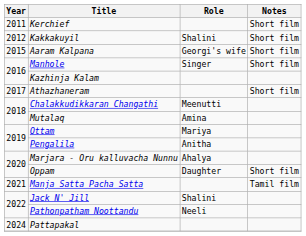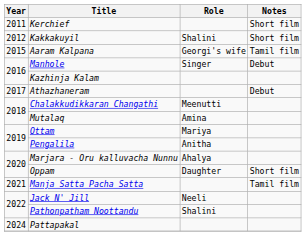 <table class="wikitable sortable">
 <tr>
 <th>Year</th>
 <th>Title</th>
 <th>Role</th>
 <th class="unsortable">Notes</th>
 </tr>
 <tr>
 <td>2011</td>
 <td><em>Kerchief</em></td>
 <td></td>
 <td>Short film</td>
 </tr>
 <tr>
 <td>2012</td>
 <td><em>Kakkakuyil</em></td>
 <td>Shalini</td>
 <td>Short film</td>
 </tr>
 <tr>
 <td>2015</td>
 <td><em>Aaram Kalpana</em></td>
 <td>Georgi's wife</td>
-<td>Short film</td>
+<td>Tamil film</td>
 </tr>
 <tr>
 <td rowspan=2>2016</td>
 <td><em><a href='#'>Manhole</a></em></td>
 <td>Singer</td>
-<td>Short film</td>
+<td>Debut</td>
 </tr>
 <tr>
 <td><em>Kazhinja Kalam</em></td>
 <td></td>
 <td></td>
 </tr>
 <tr>
 <td>2017</td>
 <td><em>Athazhaneram</em></td>
 <td></td>
-<td>Short film</td>
+<td>Debut</td>
 </tr>
 <tr>
 <td rowspan=2>2018</td>
 <td><em><a href='#'>Chalakkudikkaran Changathi</a></em></td>
 <td>Meenutti</td>
 <td></td>
 </tr>
 <tr>
 <td><em>Mutalaq</em></td>
 <td>Amina</td>
 <td></td>
 </tr>
 <tr>
 <td rowspan=2>2019</td>
 <td><em><a href='#'>Ottam</a></em></td>
 <td>Mariya</td>
 <td></td>
 </tr>
 <tr>
 <td><em><a href='#'>Pengalila</a></em></td>
 <td>Anitha</td>
 <td></td>
 </tr>
 <tr>
 <td rowspan=2>2020</td>
 <td><em>Marjara - Oru kalluvacha Nunnu</em></td>
 <td>Ahalya</td>
 <td></td>
 </tr>
 <tr>
 <td><em>Oppam</em></td>
 <td>Daughter</td>
 <td>Short film</td>
 </tr>
 <tr>
 <td>2021</td>
 <td><em><a href='#'>Manja Satta Pacha Satta</a></em></td>
 <td></td>
 <td>Tamil film</td>
 </tr>
 <tr>
 <td rowspan=2>2022</td>
 <td><em><a href='#'>Jack N' Jill</a></em></td>
-<td>Shalini</td>
+<td>Neeli</td>
 <td></td>
 </tr>
 <tr>
 <td><em><a href='#'>Pathonpatham Noottandu</a></em></td>
-<td>Neeli</td>
+<td>Shalini</td>
 <td></td>
 </tr>
 <tr>
 <td>2024</td>
 <td><em>Pattapakal</em></td>
 <td></td>
 <td></td>
 </tr>
 <tr>
 </tr>
 </table>
